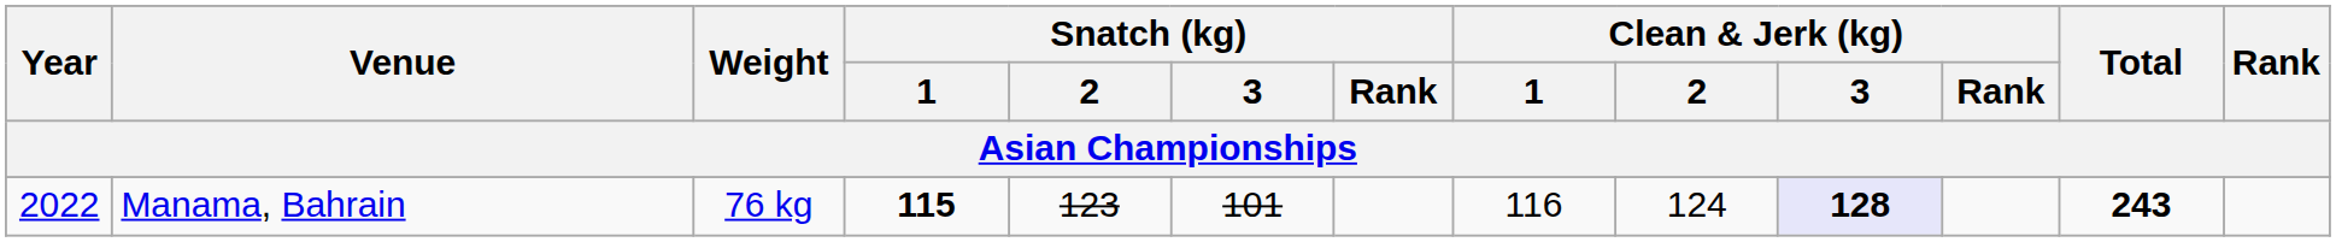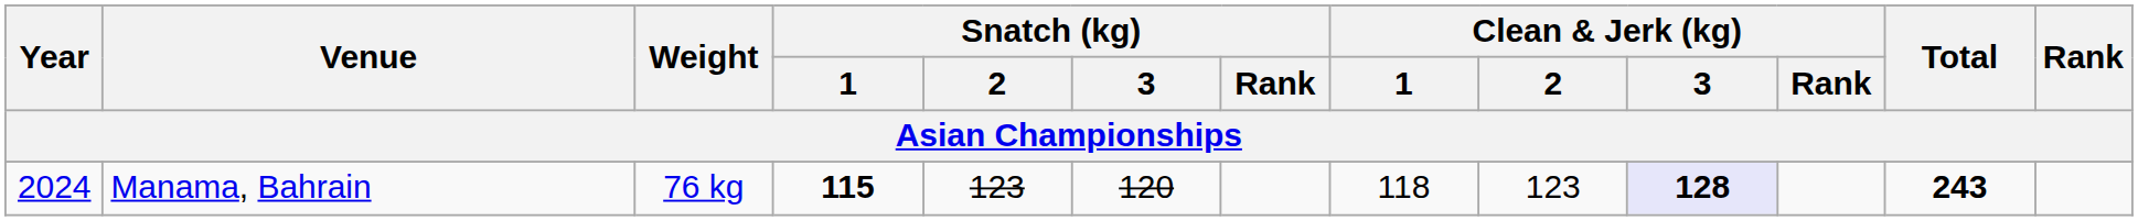 <table class = "wikitable" style="text-align:center;">
 <tr>
 <th rowspan=2 width=40>Year</th>
 <th rowspan=2 width=250>Venue</th>
 <th rowspan=2 width=60>Weight</th>
 <th colspan=4>Snatch (kg)</th>
 <th colspan=4>Clean & Jerk (kg)</th>
 <th rowspan=2 width=65>Total</th>
 <th rowspan=2 width=40>Rank</th>
 </tr>
 <tr>
 <th width=65>1</th>
 <th width=65>2</th>
 <th width=65>3</th>
 <th width=45>Rank</th>
 <th width=65>1</th>
 <th width=65>2</th>
 <th width=65>3</th>
 <th width=45>Rank</th>
 </tr>
 <tr>
 <th colspan=13><a href='#'>Asian Championships</a></th>
 </tr>
 <tr>
-<td><a href='#'>2022</a></td>
+<td><a href='#'>2024</a></td>
 <td align=left> <a href='#'>Manama</a>, <a href='#'>Bahrain</a></td>
 <td><a href='#'>76 kg</a></td>
 <td><strong>115</strong></td>
 <td><s>123</s></td>
-<td><s>101</s></td>
+<td><s>120</s></td>
 <td></td>
-<td>116</td>
-<td>124</td>
+<td>118</td>
+<td>123</td>
 <td style="background: lavender;"><strong>128</strong></td>
 <td></td>
 <td><strong>243</strong></td>
 <td></td>
 </tr>
 </table>
